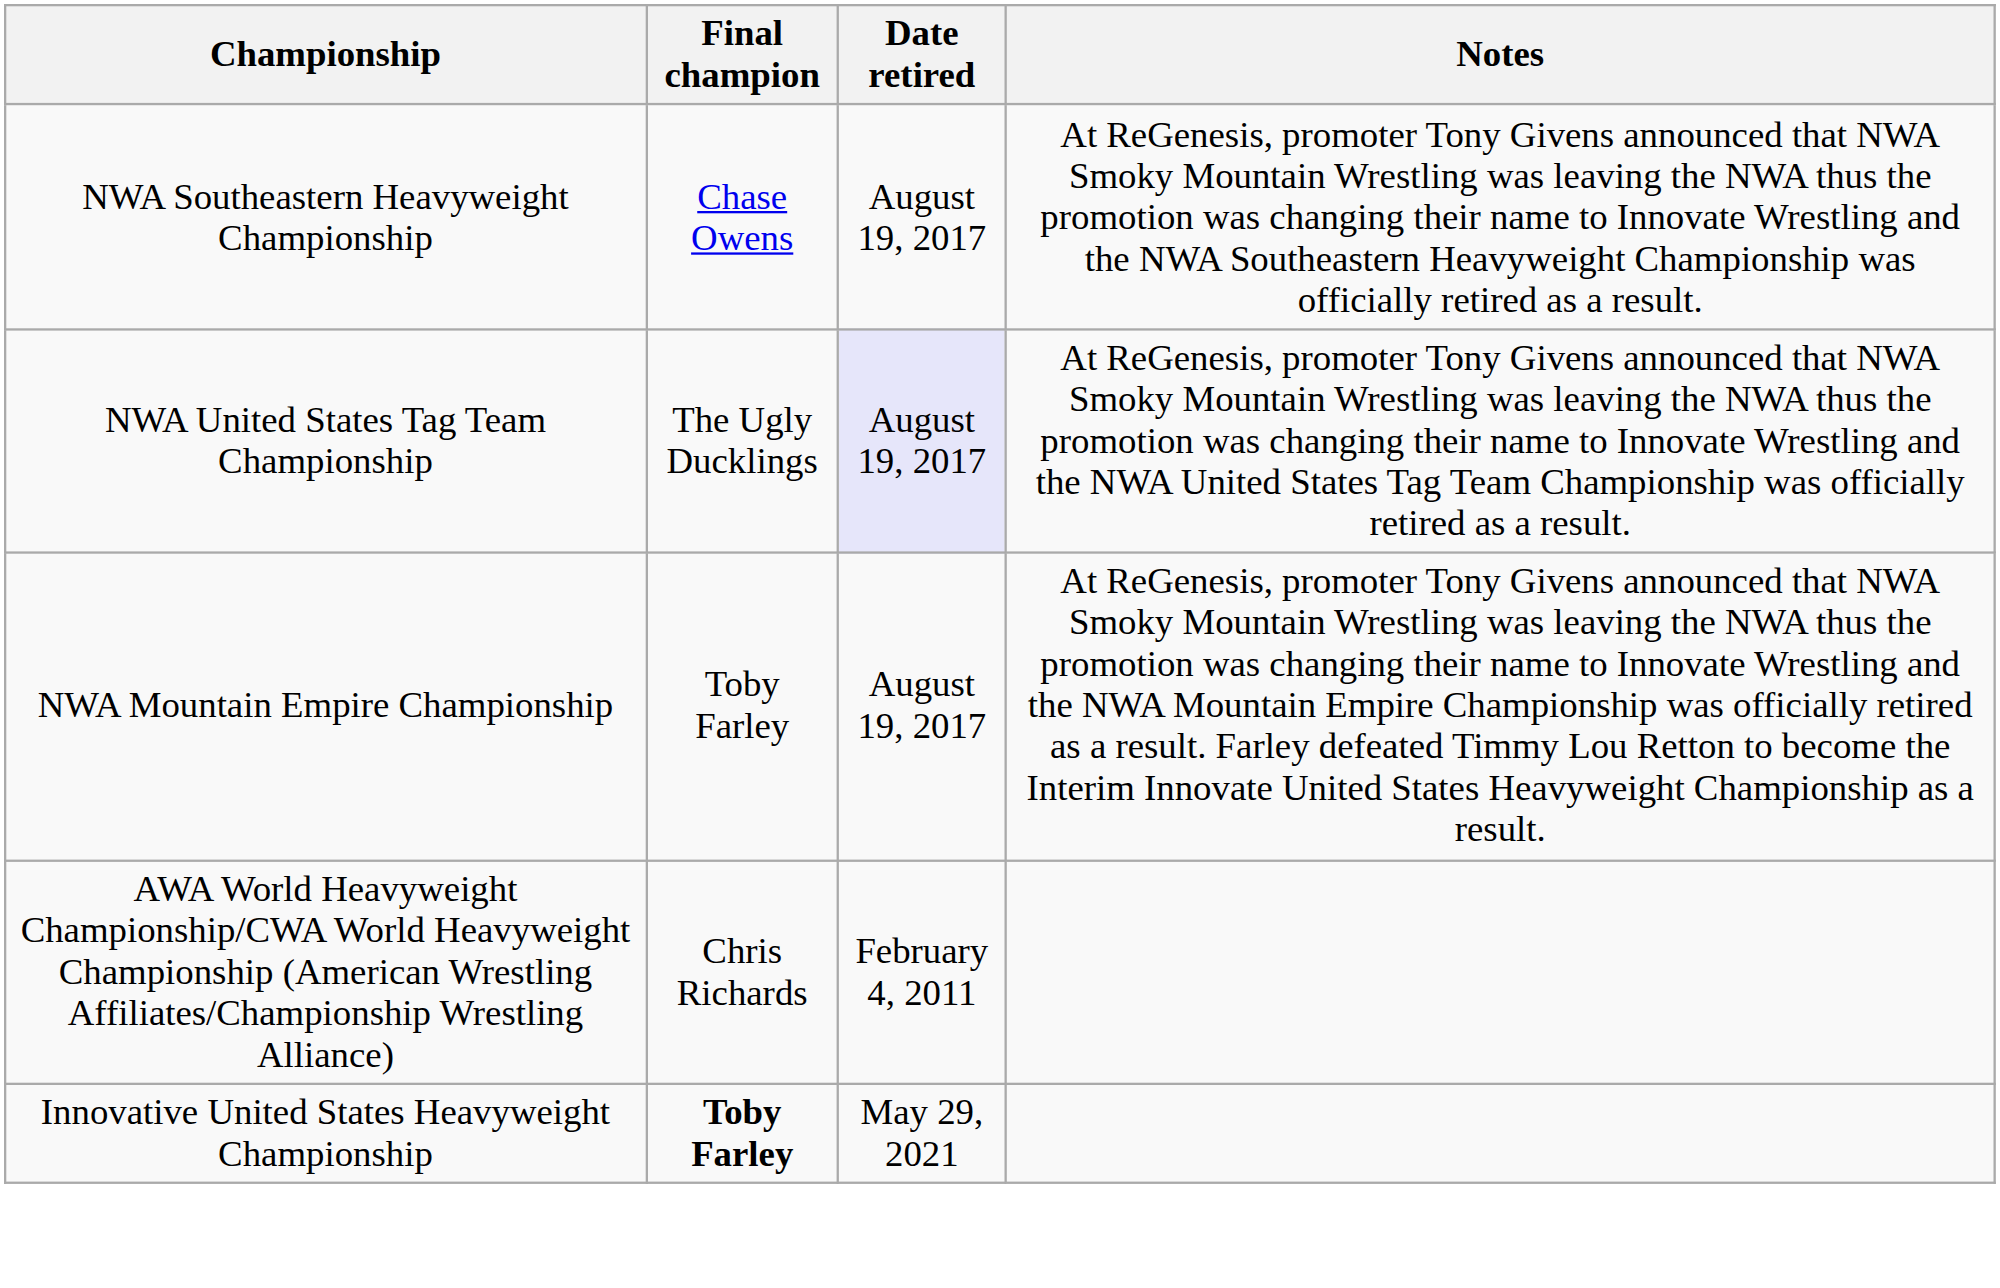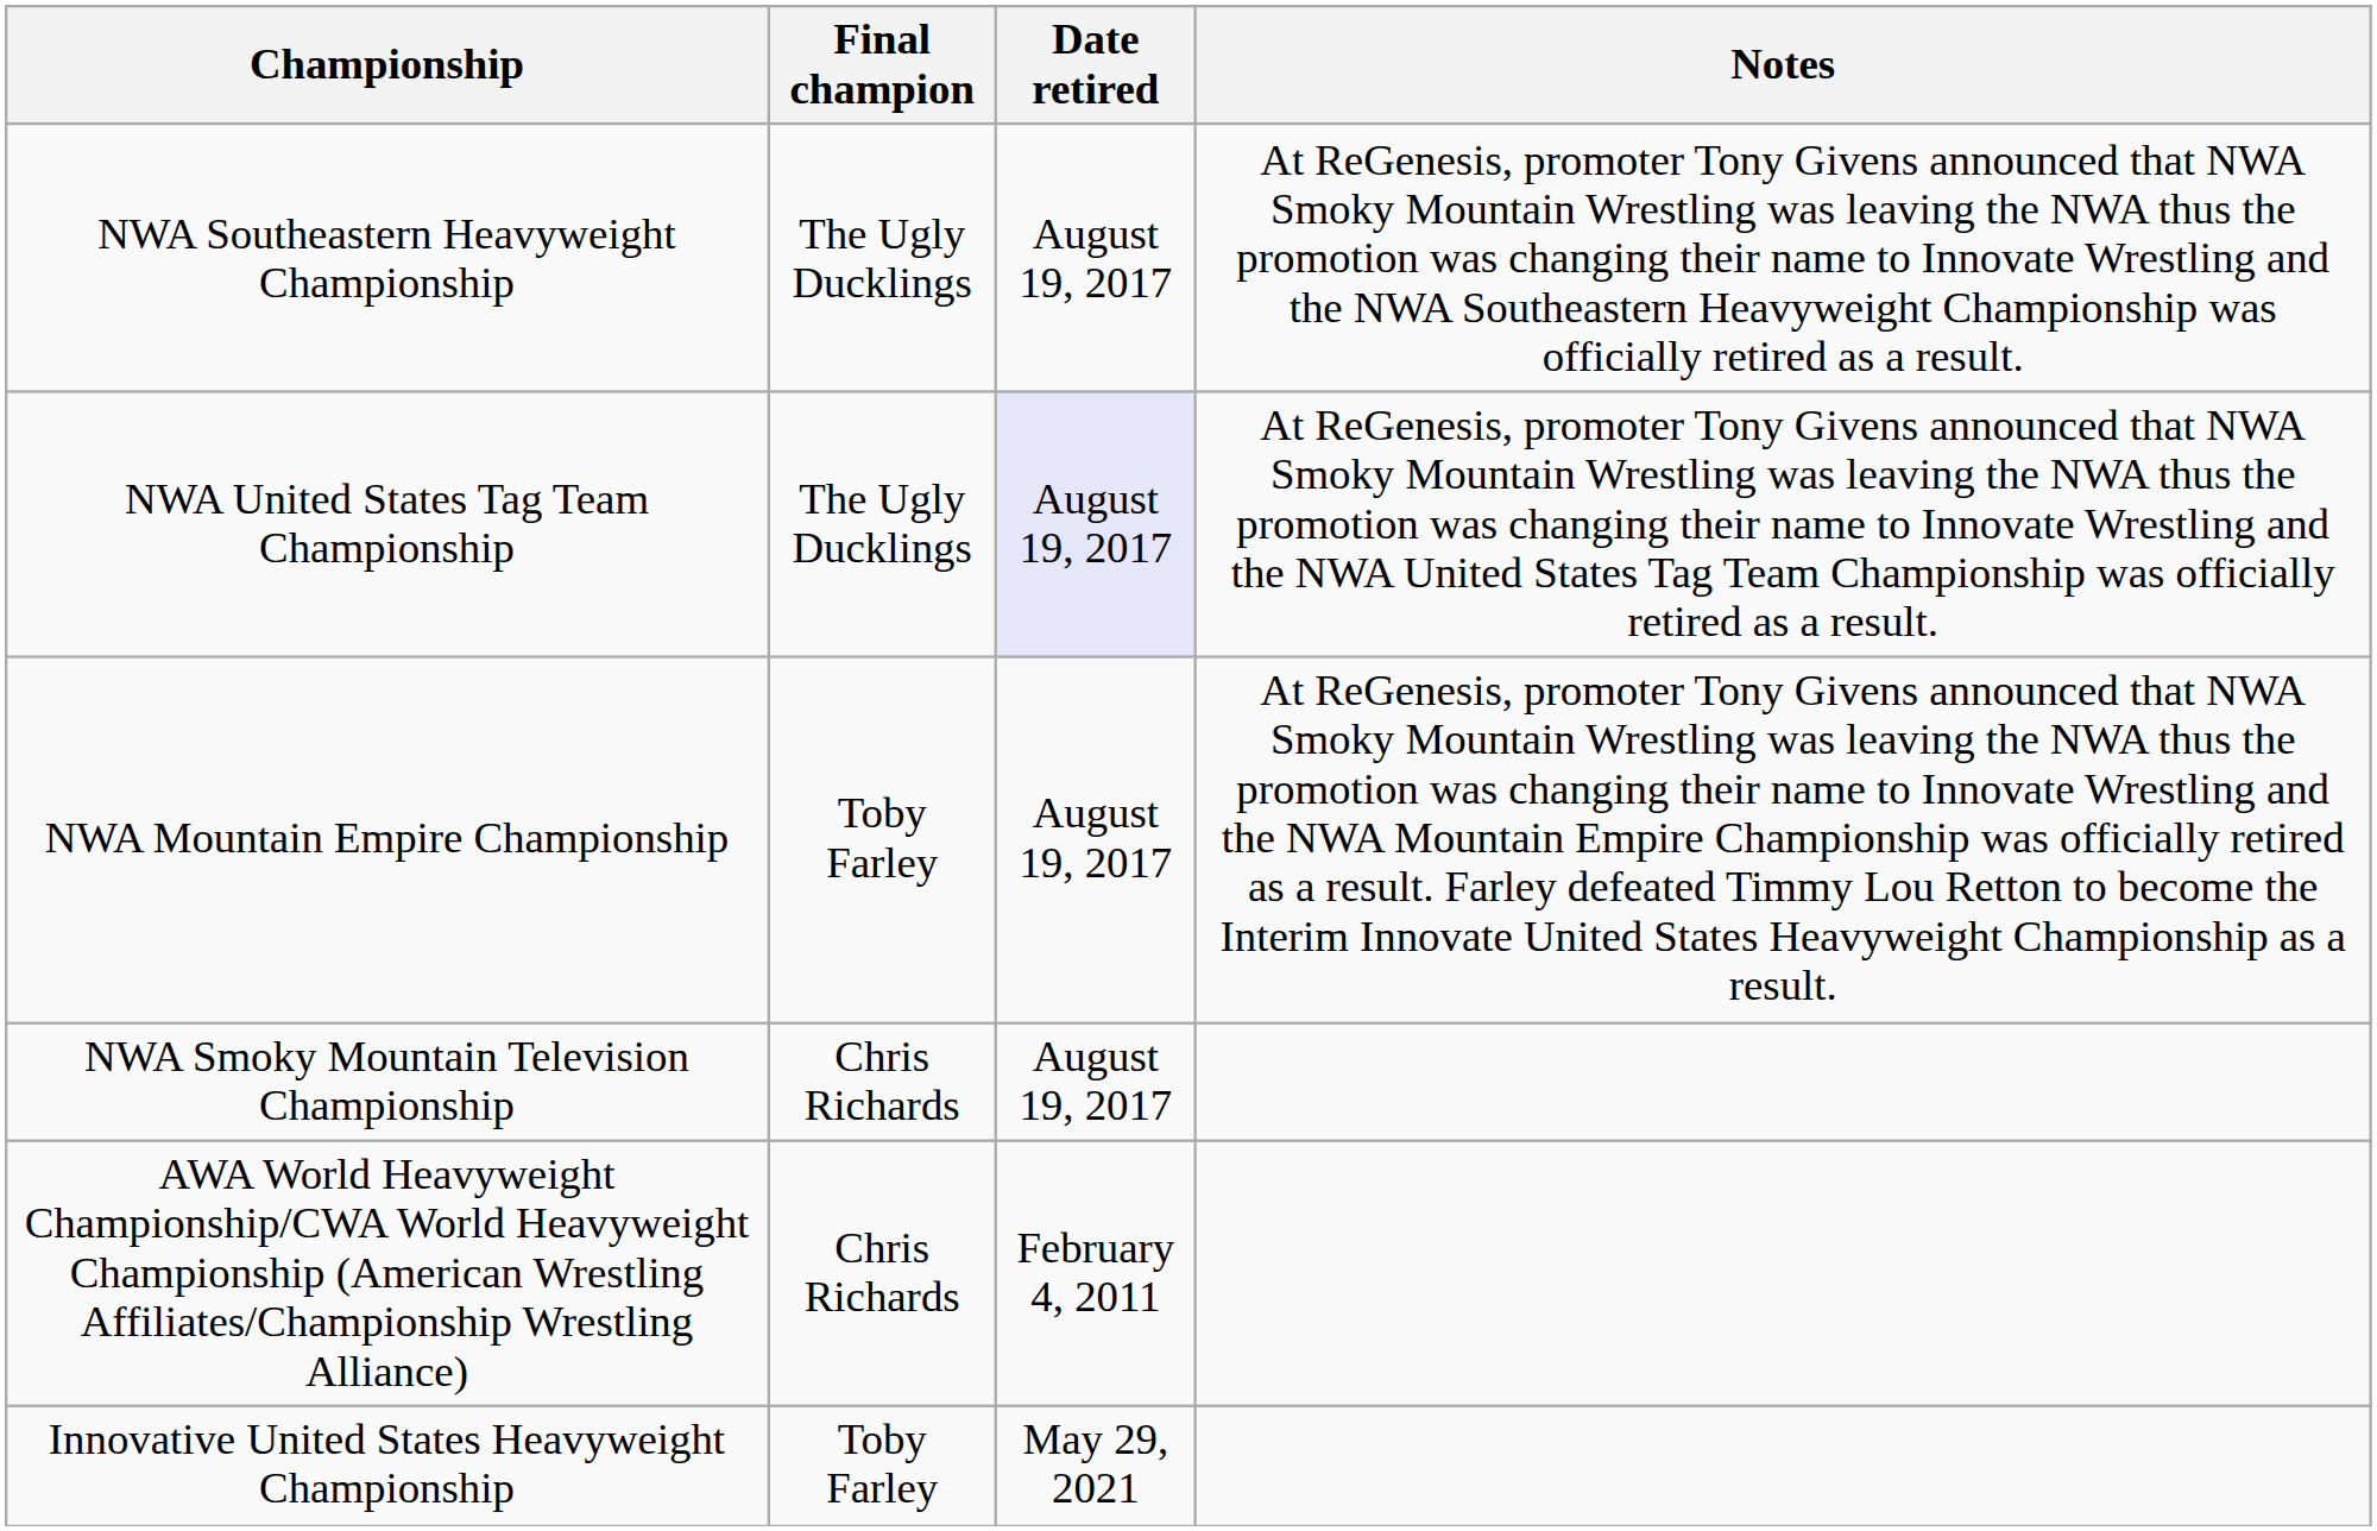 <table class="wikitable sortable" width=98% style="text-align:center;">
 <tr>
 <th>Championship</th>
 <th>Final champion</th>
 <th>Date retired</th>
 <th>Notes</th>
 </tr>
 <tr>
 <td>NWA Southeastern Heavyweight Championship</td>
-<td><a href='#'>Chase Owens</a></td>
+<td>The Ugly Ducklings<br> </td>
 <td>August 19, 2017</td>
 <td>At ReGenesis, promoter Tony Givens announced that NWA Smoky Mountain Wrestling was leaving the NWA thus the promotion was changing their name to Innovate Wrestling and the NWA Southeastern Heavyweight Championship was officially retired as a result.</td>
 </tr>
 <tr>
 <td>NWA United States Tag Team Championship</td>
 <td>The Ugly Ducklings<br> </td>
 <td style="background: lavender;">August 19, 2017</td>
 <td>At ReGenesis, promoter Tony Givens announced that NWA Smoky Mountain Wrestling was leaving the NWA thus the promotion was changing their name to Innovate Wrestling and the NWA United States Tag Team Championship was officially retired as a result.</td>
 </tr>
 <tr>
 <td>NWA Mountain Empire Championship</td>
 <td>Toby Farley</td>
 <td>August 19, 2017</td>
 <td>At ReGenesis, promoter Tony Givens announced that NWA Smoky Mountain Wrestling was leaving the NWA thus the promotion was changing their name to Innovate Wrestling and the NWA Mountain Empire Championship was officially retired as a result. Farley defeated Timmy Lou Retton to become the Interim Innovate United States Heavyweight Championship as a result.</td>
 </tr>
 <tr>
+<td>NWA Smoky Mountain Television Championship</td>
+<td>Chris Richards</td>
+<td>August 19, 2017</td>
+<td></td>
+</tr>
+<tr>
 <td>AWA World Heavyweight Championship/CWA World Heavyweight Championship (American Wrestling Affiliates/Championship Wrestling Alliance)</td>
 <td>Chris Richards</td>
 <td>February 4, 2011</td>
 <td></td>
 </tr>
 <tr>
 <td>Innovative United States Heavyweight Championship</td>
-<td><strong>Toby Farley</strong></td>
+<td>Toby Farley</td>
 <td>May 29, 2021</td>
 </tr>
 </table>
